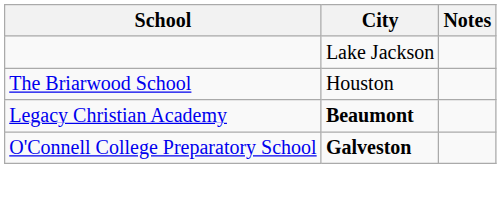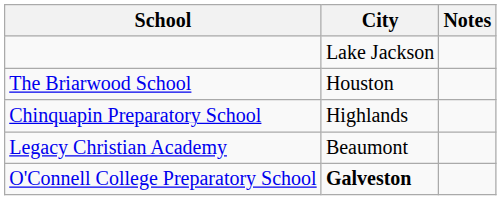 <table class="wikitable">
 <tr>
 <th>School</th>
 <th>City</th>
 <th>Notes</th>
 </tr>
 <tr>
 <td></td>
 <td>Lake Jackson</td>
 <td></td>
 </tr>
 <tr>
 <td><a href='#'>The Briarwood School</a></td>
 <td>Houston</td>
 <td></td>
 </tr>
 <tr>
+<td><a href='#'>Chinquapin Preparatory School</a></td>
+<td>Highlands</td>
+<td></td>
+</tr>
+<tr>
 <td><a href='#'>Legacy Christian Academy</a></td>
-<td><strong>Beaumont</strong></td>
+<td>Beaumont</td>
 <td></td>
 </tr>
 <tr>
 <td><a href='#'>O'Connell College Preparatory School</a></td>
 <td><strong>Galveston</strong></td>
 <td></td>
 </tr>
 </table>
